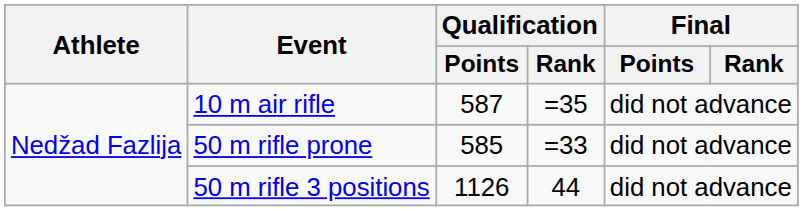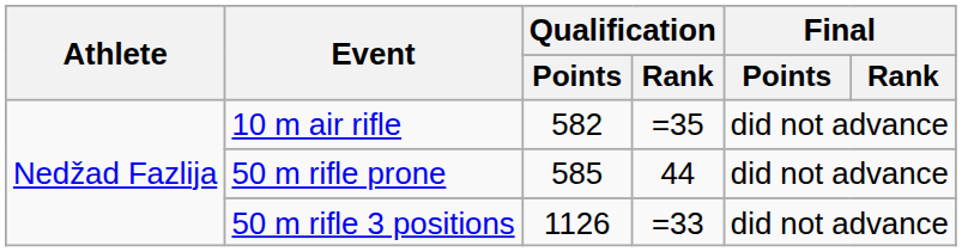 <table class="wikitable" style="font-size:90%">
 <tr>
 <th rowspan="2">Athlete</th>
 <th rowspan="2">Event</th>
 <th colspan=2>Qualification</th>
 <th colspan=2>Final</th>
 </tr>
 <tr style="font-size:95%">
 <th>Points</th>
 <th>Rank</th>
 <th>Points</th>
 <th>Rank</th>
 </tr>
 <tr align=center>
 <td align=left rowspan=3><a href='#'>Nedžad Fazlija</a></td>
 <td align=left><a href='#'>10 m air rifle</a></td>
-<td>587</td>
+<td>582</td>
 <td>=35</td>
 <td colspan=2>did not advance</td>
 </tr>
 <tr align=center>
 <td align=left><a href='#'>50 m rifle prone</a></td>
 <td>585</td>
-<td>=33</td>
+<td>44</td>
 <td colspan=2>did not advance</td>
 </tr>
 <tr align=center>
 <td align=left><a href='#'>50 m rifle 3 positions</a></td>
 <td>1126</td>
-<td>44</td>
+<td>=33</td>
 <td colspan=2>did not advance</td>
 </tr>
 </table>
